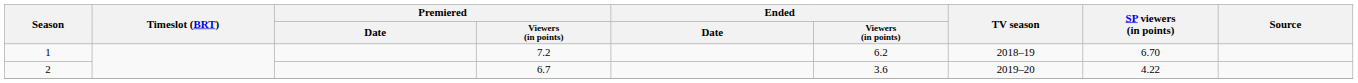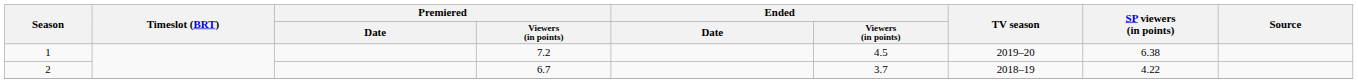 <table class="wikitable" style="text-align:center; width:100%;">
 <tr>
 <th rowspan=2>Season</th>
 <th rowspan=2>Timeslot (<a href='#'>BRT</a>)</th>
 <th colspan=2 width="25%">Premiered</th>
 <th colspan=2 width="25%">Ended</th>
 <th rowspan=2 width="10%">TV season</th>
 <th rowspan=2 width="10%"><a href='#'>SP</a> viewers<br>(in points)</th>
 <th rowspan=2 width="10%">Source</th>
 </tr>
 <tr>
 <th>Date</th>
 <th span style="width:10%; font-size:smaller; font-weight:bold; line-height:100%;">Viewers<br>(in points)</th>
 <th>Date</th>
 <th span style="width:10%; font-size:smaller; font-weight:bold; line-height:100%;">Viewers<br>(in points)</th>
 </tr>
 <tr>
 <td>1</td>
 <td rowspan=2></td>
 <td></td>
 <td>7.2</td>
 <td></td>
-<td>6.2</td>
-<td>2018–19</td>
-<td>6.70</td>
+<td>4.5</td>
+<td>2019–20</td>
+<td>6.38</td>
 <td><br></td>
 </tr>
 <tr>
 <td>2</td>
 <td></td>
 <td>6.7</td>
 <td></td>
-<td>3.6</td>
-<td>2019–20</td>
+<td>3.7</td>
+<td>2018–19</td>
 <td>4.22</td>
 <td><br></td>
 </tr>
 <tr>
 </tr>
 </table>
